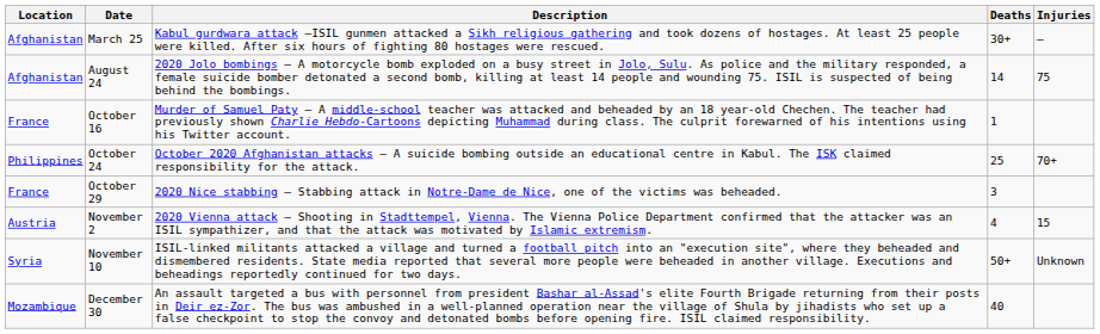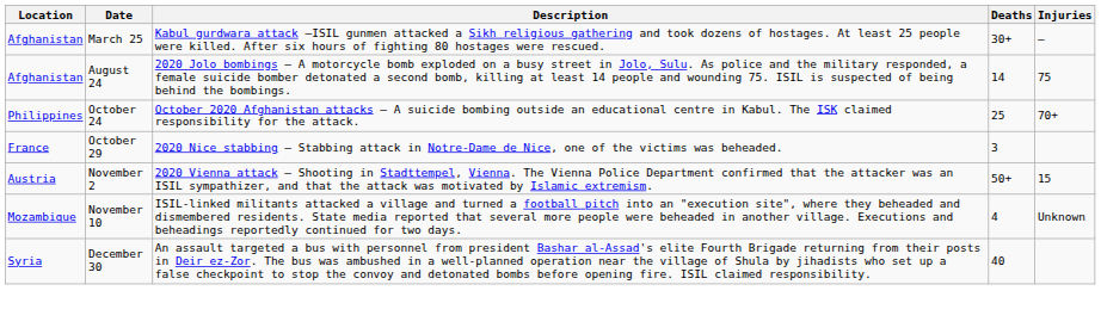 <table class="wikitable sortable">
 <tr>
 <th scope="col">Location</th>
 <th scope="col" data-sort-type="date">Date</th>
 <th scope="col" class="unsortable">Description</th>
 <th scope="col" data-sort-type="number">Deaths</th>
 <th scope="col" data-sort-type="number">Injuries</th>
 </tr>
 <tr>
 <td><a href='#'>Afghanistan</a></td>
 <td>March 25</td>
 <td><a href='#'>Kabul gurdwara attack</a> –ISIL gunmen attacked a <a href='#'>Sikh religious gathering</a> and took dozens of hostages. At least 25 people were killed. After six hours of fighting 80 hostages were rescued.</td>
 <td>30+</td>
 <td>—</td>
 </tr>
 <tr>
 <td><a href='#'>Afghanistan</a></td>
 <td>August 24</td>
 <td><a href='#'>2020 Jolo bombings</a> – A motorcycle bomb exploded on a busy street in <a href='#'>Jolo, Sulu</a>. As police and the military responded, a female suicide bomber detonated a second bomb, killing at least 14 people and wounding 75. ISIL is suspected of being behind the bombings.</td>
 <td>14</td>
 <td>75</td>
 </tr>
 <tr>
-<td><a href='#'>France</a></td>
-<td>October 16</td>
-<td><a href='#'>Murder of Samuel Paty</a> –  A <a href='#'>middle-school</a> teacher was attacked and beheaded by an 18 year-old Chechen. The teacher had previously shown <a href='#'><em>Charlie Hebdo</em>-Cartoons</a> depicting <a href='#'>Muhammad</a> during class. The culprit forewarned of his intentions using his Twitter account.</td>
-<td>1</td>
-<td></td>
-</tr>
-<tr>
 <td><a href='#'>Philippines</a></td>
 <td>October 24</td>
 <td><a href='#'>October 2020 Afghanistan attacks</a> – A suicide bombing outside an educational centre in Kabul. The <a href='#'>ISK</a> claimed responsibility for the attack.</td>
 <td>25</td>
 <td>70+</td>
 </tr>
 <tr>
 <td><a href='#'>France</a></td>
 <td>October 29</td>
 <td><a href='#'>2020 Nice stabbing</a> – Stabbing attack in <a href='#'>Notre-Dame de Nice</a>, one of the victims was beheaded.</td>
 <td>3</td>
 <td></td>
 </tr>
 <tr>
 <td><a href='#'>Austria</a></td>
 <td>November 2</td>
 <td><a href='#'>2020 Vienna attack</a> – Shooting in <a href='#'>Stadttempel</a>, <a href='#'>Vienna</a>. The Vienna Police Department confirmed that the attacker was an ISIL sympathizer, and that the attack was motivated by <a href='#'>Islamic extremism</a>.</td>
-<td>4</td>
+<td>50+</td>
 <td>15</td>
 </tr>
 <tr>
-<td><a href='#'>Syria</a></td>
+<td><a href='#'>Mozambique</a></td>
 <td>November 10</td>
 <td>ISIL-linked militants attacked a village and turned a <a href='#'>football pitch</a> into an "execution site", where they beheaded and dismembered residents. State media reported that several more people were beheaded in another village. Executions and beheadings reportedly continued for two days.</td>
-<td>50+</td>
+<td>4</td>
 <td>Unknown</td>
 </tr>
 <tr>
-<td><a href='#'>Mozambique</a></td>
+<td><a href='#'>Syria</a></td>
 <td>December 30</td>
 <td>An assault targeted a bus with personnel from president <a href='#'>Bashar al-Assad</a>'s elite Fourth Brigade returning from their posts in <a href='#'>Deir ez-Zor</a>. The bus was ambushed in a well-planned operation near the village of Shula by jihadists who set up a false checkpoint to stop the convoy and detonated bombs before opening fire. ISIL claimed responsibility.</td>
 <td>40</td>
 <td></td>
 </tr>
 </table>
